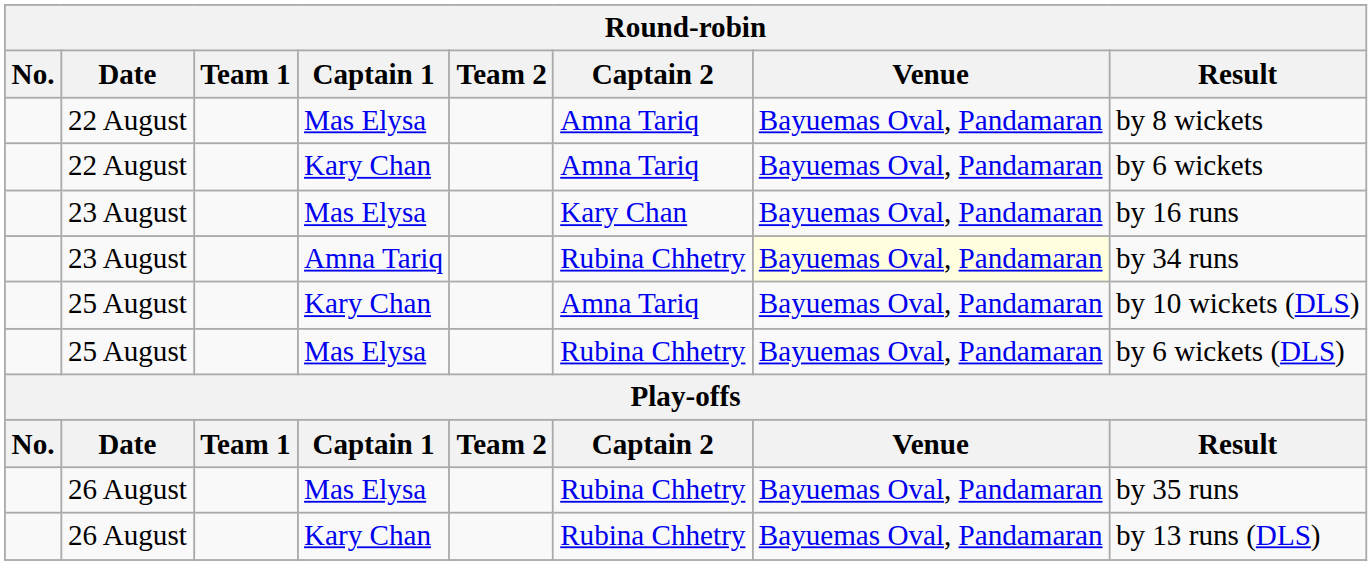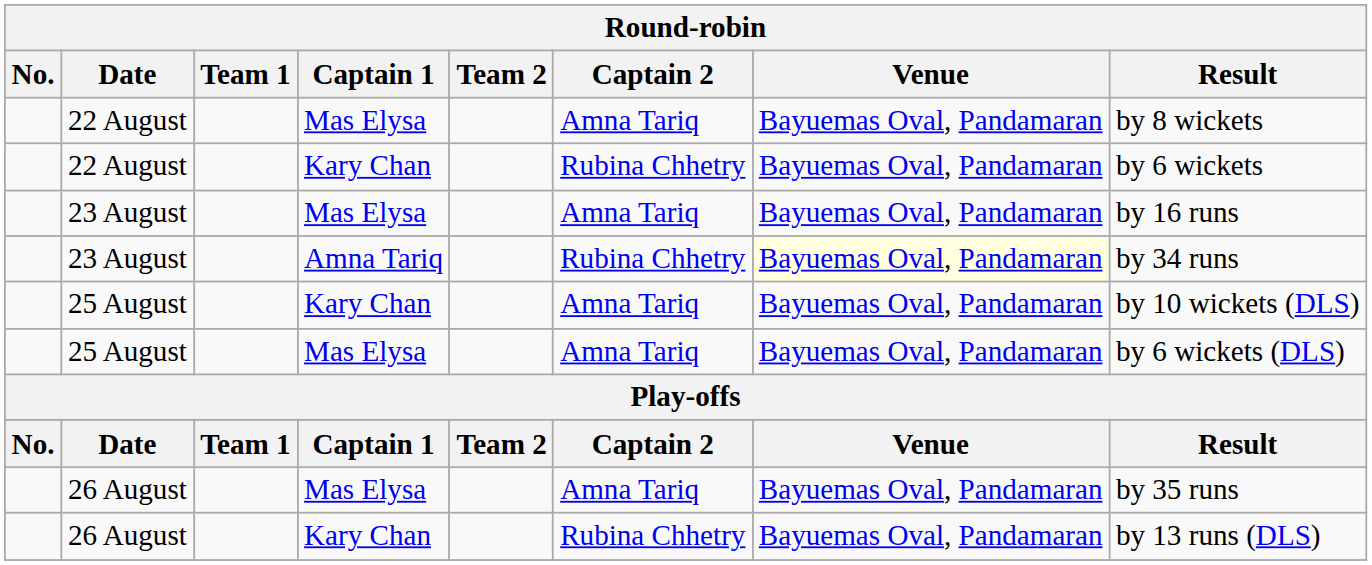 <table class="wikitable">
 <tr>
 <th colspan="9">Round-robin</th>
 </tr>
 <tr>
 <th>No.</th>
 <th>Date</th>
 <th>Team 1</th>
 <th>Captain 1</th>
 <th>Team 2</th>
 <th>Captain 2</th>
 <th>Venue</th>
 <th>Result</th>
 </tr>
 <tr>
 <td></td>
 <td>22 August</td>
 <td></td>
 <td><a href='#'>Mas Elysa</a></td>
 <td></td>
 <td><a href='#'>Amna Tariq</a></td>
 <td><a href='#'>Bayuemas Oval</a>, <a href='#'>Pandamaran</a></td>
 <td> by 8 wickets</td>
 </tr>
 <tr>
 <td></td>
 <td>22 August</td>
 <td></td>
 <td><a href='#'>Kary Chan</a></td>
 <td></td>
-<td><a href='#'>Amna Tariq</a></td>
+<td><a href='#'>Rubina Chhetry</a></td>
 <td><a href='#'>Bayuemas Oval</a>, <a href='#'>Pandamaran</a></td>
 <td> by 6 wickets</td>
 </tr>
 <tr>
 <td></td>
 <td>23 August</td>
 <td></td>
 <td><a href='#'>Mas Elysa</a></td>
 <td></td>
-<td><a href='#'>Kary Chan</a></td>
+<td><a href='#'>Amna Tariq</a></td>
 <td><a href='#'>Bayuemas Oval</a>, <a href='#'>Pandamaran</a></td>
 <td> by 16 runs</td>
 </tr>
 <tr>
 <td></td>
 <td>23 August</td>
 <td></td>
 <td><a href='#'>Amna Tariq</a></td>
 <td></td>
 <td><a href='#'>Rubina Chhetry</a></td>
 <td style="background: lightyellow;"><a href='#'>Bayuemas Oval</a>, <a href='#'>Pandamaran</a></td>
 <td> by 34 runs</td>
 </tr>
 <tr>
 <td></td>
 <td>25 August</td>
 <td></td>
 <td><a href='#'>Kary Chan</a></td>
 <td></td>
 <td><a href='#'>Amna Tariq</a></td>
 <td><a href='#'>Bayuemas Oval</a>, <a href='#'>Pandamaran</a></td>
 <td> by 10 wickets (<a href='#'>DLS</a>)</td>
 </tr>
 <tr>
 <td></td>
 <td>25 August</td>
 <td></td>
 <td><a href='#'>Mas Elysa</a></td>
 <td></td>
-<td><a href='#'>Rubina Chhetry</a></td>
+<td><a href='#'>Amna Tariq</a></td>
 <td><a href='#'>Bayuemas Oval</a>, <a href='#'>Pandamaran</a></td>
 <td> by 6 wickets (<a href='#'>DLS</a>)</td>
 </tr>
 <tr>
 <th colspan="9">Play-offs</th>
 </tr>
 <tr>
 <th>No.</th>
 <th>Date</th>
 <th>Team 1</th>
 <th>Captain 1</th>
 <th>Team 2</th>
 <th>Captain 2</th>
 <th>Venue</th>
 <th>Result</th>
 </tr>
 <tr>
 <td></td>
 <td>26 August</td>
 <td></td>
 <td><a href='#'>Mas Elysa</a></td>
 <td></td>
-<td><a href='#'>Rubina Chhetry</a></td>
+<td><a href='#'>Amna Tariq</a></td>
 <td><a href='#'>Bayuemas Oval</a>, <a href='#'>Pandamaran</a></td>
 <td> by 35 runs</td>
 </tr>
 <tr>
 <td></td>
 <td>26 August</td>
 <td></td>
 <td><a href='#'>Kary Chan</a></td>
 <td></td>
 <td><a href='#'>Rubina Chhetry</a></td>
 <td><a href='#'>Bayuemas Oval</a>, <a href='#'>Pandamaran</a></td>
 <td> by 13 runs (<a href='#'>DLS</a>)</td>
 </tr>
 </table>
